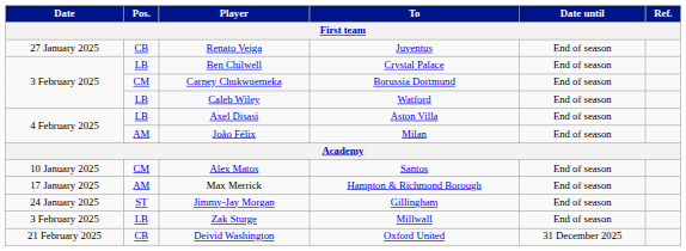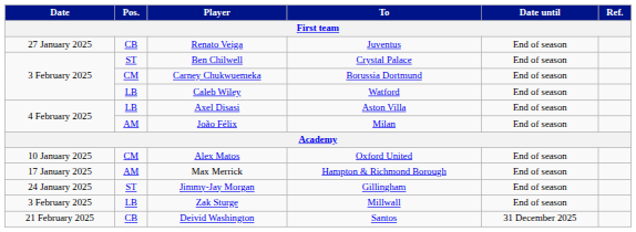 <table class="wikitable" style="text-align:center; font-size:85%; width:100%;">
 <tr>
 <th style="background:#001489; color:#FFFFFF;">Date</th>
 <th style="background:#001489; color:#FFFFFF;">Pos.</th>
 <th style="background:#001489; color:#FFFFFF;">Player</th>
 <th style="background:#001489; color:#FFFFFF;">To</th>
 <th style="background:#001489; color:#FFFFFF;">Date until</th>
 <th style="background:#001489; color:#FFFFFF;">Ref.</th>
 </tr>
 <tr>
 <th colspan=7><a href='#'>First team</a></th>
 </tr>
 <tr>
 <td>27 January 2025</td>
 <td><a href='#'>CB</a></td>
 <td> <a href='#'>Renato Veiga</a></td>
 <td> <a href='#'>Juventus</a></td>
 <td>End of season</td>
 <td></td>
 </tr>
 <tr>
 <td rowspan=3>3 February 2025</td>
-<td><a href='#'>LB</a></td>
+<td><a href='#'>ST</a></td>
 <td> <a href='#'>Ben Chilwell</a></td>
 <td> <a href='#'>Crystal Palace</a></td>
 <td>End of season</td>
 <td></td>
 </tr>
 <tr>
 <td><a href='#'>CM</a></td>
 <td> <a href='#'>Carney Chukwuemeka</a></td>
 <td> <a href='#'>Borussia Dortmund</a></td>
 <td>End of season</td>
 <td></td>
 </tr>
 <tr>
 <td><a href='#'>LB</a></td>
 <td> <a href='#'>Caleb Wiley</a></td>
 <td> <a href='#'>Watford</a></td>
 <td>End of season</td>
 <td></td>
 </tr>
 <tr>
 <td rowspan=2>4 February 2025</td>
 <td><a href='#'>LB</a></td>
 <td> <a href='#'>Axel Disasi</a></td>
 <td> <a href='#'>Aston Villa</a></td>
 <td>End of season</td>
 <td></td>
 </tr>
 <tr>
 <td><a href='#'>AM</a></td>
 <td> <a href='#'>João Félix</a></td>
 <td> <a href='#'>Milan</a></td>
 <td>End of season</td>
 <td></td>
 </tr>
 <tr>
 <th colspan=6><a href='#'>Academy</a></th>
 </tr>
 <tr>
 <td>10 January 2025</td>
 <td><a href='#'>CM</a></td>
 <td> <a href='#'>Alex Matos</a></td>
-<td> <a href='#'>Santos</a></td>
+<td> <a href='#'>Oxford United</a></td>
 <td>End of season</td>
 <td></td>
 </tr>
 <tr>
 <td>17 January 2025</td>
 <td><a href='#'>AM</a></td>
 <td> Max Merrick</td>
 <td> <a href='#'>Hampton & Richmond Borough</a></td>
 <td>End of season</td>
 <td></td>
 </tr>
 <tr>
 <td>24 January 2025</td>
 <td><a href='#'>ST</a></td>
 <td> <a href='#'>Jimmy-Jay Morgan</a></td>
 <td> <a href='#'>Gillingham</a></td>
 <td>End of season</td>
 <td></td>
 </tr>
 <tr>
 <td>3 February 2025</td>
 <td><a href='#'>LB</a></td>
 <td> <a href='#'>Zak Sturge</a></td>
 <td> <a href='#'>Millwall</a></td>
 <td>End of season</td>
 <td></td>
 </tr>
 <tr>
 <td>21 February 2025</td>
 <td><a href='#'>CB</a></td>
 <td> <a href='#'>Deivid Washington</a></td>
-<td> <a href='#'>Oxford United</a></td>
+<td> <a href='#'>Santos</a></td>
 <td>31 December 2025</td>
 <td></td>
 </tr>
 </table>
